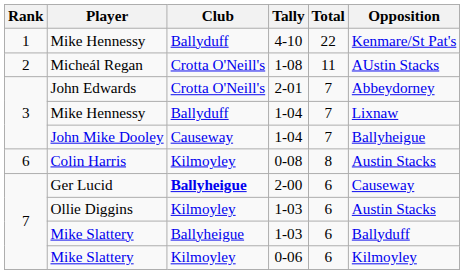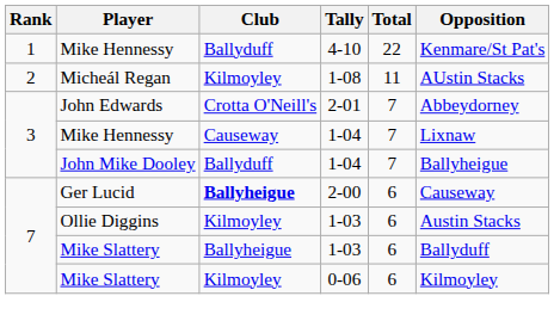 <table class="wikitable">
 <tr>
 <th>Rank</th>
 <th>Player</th>
 <th>Club</th>
 <th>Tally</th>
 <th>Total</th>
 <th>Opposition</th>
 </tr>
 <tr>
 <td rowspan="1" style="text-align:center;">1</td>
 <td>Mike Hennessy</td>
 <td><a href='#'>Ballyduff</a></td>
 <td align=center>4-10</td>
 <td align=center>22</td>
 <td><a href='#'>Kenmare/St Pat's</a></td>
 </tr>
 <tr>
 <td rowspan="1" style="text-align:center;">2</td>
 <td>Micheál Regan</td>
-<td><a href='#'>Crotta O'Neill's</a></td>
+<td><a href='#'>Kilmoyley</a></td>
 <td align=center>1-08</td>
 <td align=center>11</td>
 <td><a href='#'>AUstin Stacks</a></td>
 </tr>
 <tr>
 <td rowspan="3" style="text-align:center;">3</td>
 <td>John Edwards</td>
 <td><a href='#'>Crotta O'Neill's</a></td>
 <td align=center>2-01</td>
 <td align=center>7</td>
 <td><a href='#'>Abbeydorney</a></td>
 </tr>
 <tr>
 <td>Mike Hennessy</td>
-<td><a href='#'>Ballyduff</a></td>
+<td><a href='#'>Causeway</a></td>
 <td align=center>1-04</td>
 <td align=center>7</td>
 <td><a href='#'>Lixnaw</a></td>
 </tr>
 <tr>
 <td><a href='#'>John Mike Dooley</a></td>
-<td><a href='#'>Causeway</a></td>
+<td><a href='#'>Ballyduff</a></td>
 <td align=center>1-04</td>
 <td align=center>7</td>
 <td><a href='#'>Ballyheigue</a></td>
-</tr>
-<tr>
-<td rowspan="1" style="text-align:center;">6</td>
-<td><a href='#'>Colin Harris</a></td>
-<td><a href='#'>Kilmoyley</a></td>
-<td align=center>0-08</td>
-<td align=center>8</td>
-<td><a href='#'>Austin Stacks</a></td>
 </tr>
 <tr>
 <td rowspan="4" style="text-align:center;">7</td>
 <td>Ger Lucid</td>
 <td><strong><a href='#'>Ballyheigue</a></strong></td>
 <td align=center>2-00</td>
 <td align=center>6</td>
 <td><a href='#'>Causeway</a></td>
 </tr>
 <tr>
 <td>Ollie Diggins</td>
 <td><a href='#'>Kilmoyley</a></td>
 <td align=center>1-03</td>
 <td align=center>6</td>
 <td><a href='#'>Austin Stacks</a></td>
 </tr>
 <tr>
 <td><a href='#'>Mike Slattery</a></td>
 <td><a href='#'>Ballyheigue</a></td>
 <td align=center>1-03</td>
 <td align=center>6</td>
 <td><a href='#'>Ballyduff</a></td>
 </tr>
 <tr>
 <td><a href='#'>Mike Slattery</a></td>
 <td><a href='#'>Kilmoyley</a></td>
 <td align=center>0-06</td>
 <td align=center>6</td>
 <td><a href='#'>Kilmoyley</a></td>
 </tr>
 </table>
